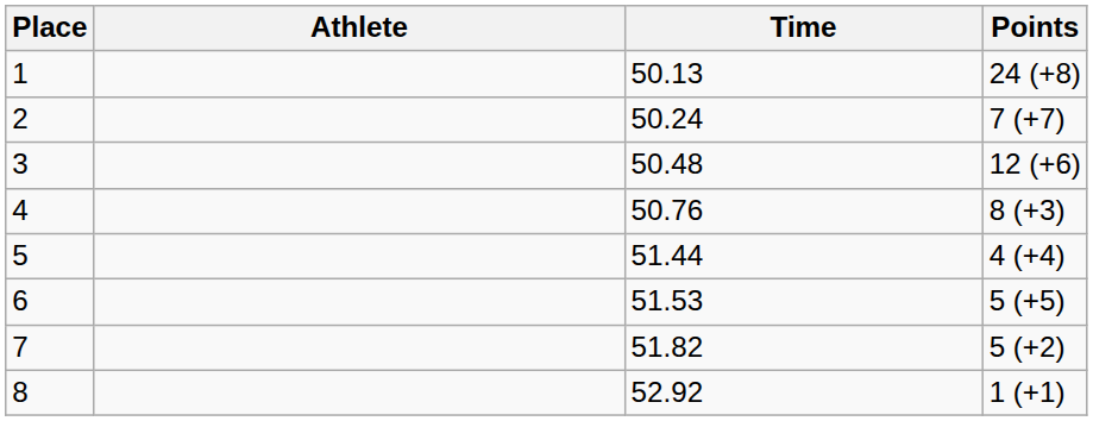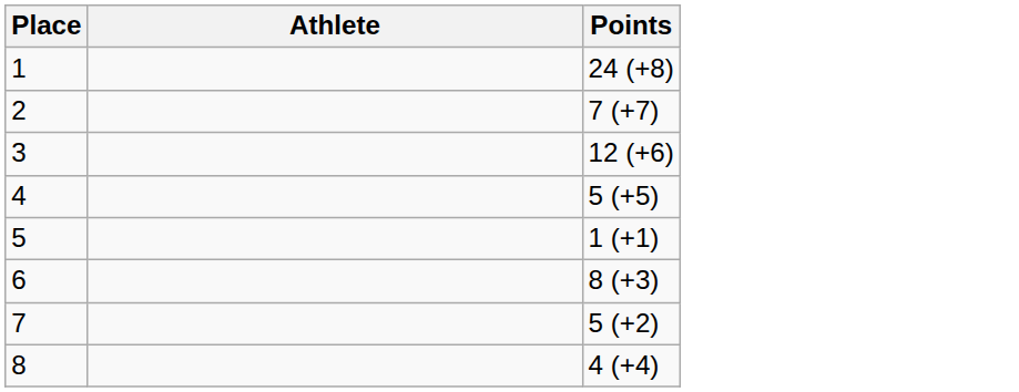 <table class="wikitable sortable">
 <tr>
 <th>Place</th>
 <th style="width:18em">Athlete</th>
-<th style="width:12em">Time</th>
 <th>Points</th>
 </tr>
 <tr>
 <td>1</td>
 <td></td>
-<td>50.13</td>
 <td>24 (+8)</td>
 </tr>
 <tr>
 <td>2</td>
 <td></td>
-<td>50.24  </td>
 <td>7 (+7)</td>
 </tr>
 <tr>
 <td>3</td>
 <td></td>
-<td>50.48 </td>
 <td>12 (+6)</td>
 </tr>
 <tr>
 <td>4</td>
 <td></td>
-<td>50.76</td>
-<td>8 (+3)</td>
+<td>5 (+5)</td>
 </tr>
 <tr>
 <td>5</td>
 <td></td>
-<td>51.44</td>
-<td>4 (+4)</td>
+<td>1 (+1)</td>
 </tr>
 <tr>
 <td>6</td>
 <td></td>
-<td>51.53</td>
-<td>5 (+5)</td>
+<td>8 (+3)</td>
 </tr>
 <tr>
 <td>7</td>
 <td></td>
-<td>51.82</td>
 <td>5 (+2)</td>
 </tr>
 <tr>
 <td>8</td>
 <td></td>
-<td>52.92</td>
-<td>1 (+1)</td>
+<td>4 (+4)</td>
 </tr>
 </table>
